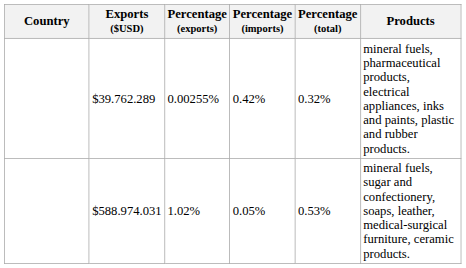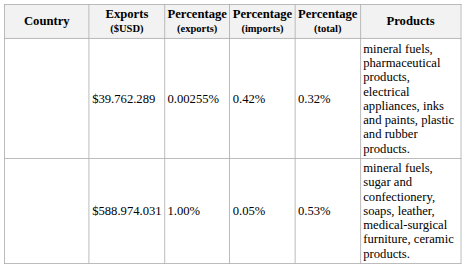 <table class="sortable wikitable" border="0" style="background:#ffffff" align="top">
 <tr>
 <th width="100 px">Country</th>
 <th width="40 px">Exports <small>($USD)</small></th>
 <th width="40 px">Percentage <small>(exports)</small></th>
 <th width="40 px">Percentage <small>(imports)</small></th>
 <th width="40 px">Percentage <small>(total)</small></th>
 <th width="120 px">Products</th>
 </tr>
 <tr>
 <td></td>
 <td>$39.762.289</td>
 <td>0.00255%</td>
 <td>0.42%</td>
 <td>0.32%</td>
 <td>mineral fuels, pharmaceutical products, electrical appliances, inks and paints, plastic and rubber products.</td>
 </tr>
 <tr>
 <td></td>
 <td>$588.974.031</td>
-<td>1.02%</td>
+<td>1.00%</td>
 <td>0.05%</td>
 <td>0.53%</td>
 <td>mineral fuels, sugar and confectionery, soaps, leather, medical-surgical furniture, ceramic products.</td>
 </tr>
 </table>
